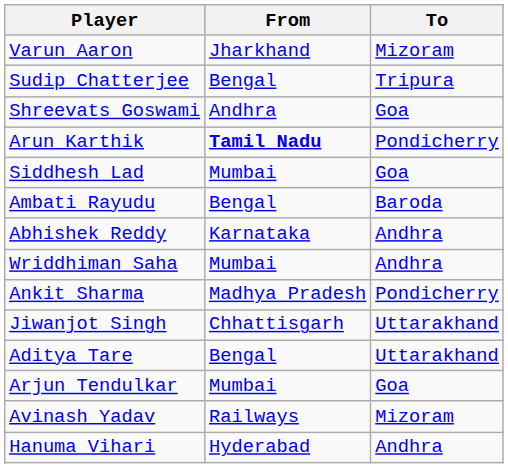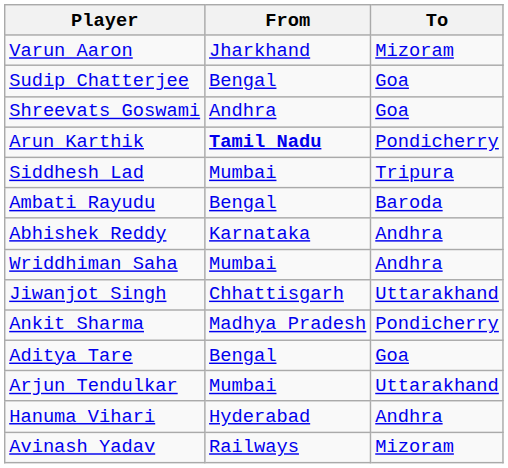 <table class="wikitable">
 <tr>
 <th>Player</th>
 <th>From</th>
 <th>To</th>
 </tr>
 <tr>
 <td><a href='#'>Varun Aaron</a></td>
 <td><a href='#'>Jharkhand</a></td>
 <td><a href='#'>Mizoram</a></td>
 </tr>
 <tr>
 <td><a href='#'>Sudip Chatterjee</a></td>
 <td><a href='#'>Bengal</a></td>
-<td><a href='#'>Tripura</a></td>
+<td><a href='#'>Goa</a></td>
 </tr>
 <tr>
 <td><a href='#'>Shreevats Goswami</a></td>
 <td><a href='#'>Andhra</a></td>
 <td><a href='#'>Goa</a></td>
 </tr>
 <tr>
 <td><a href='#'>Arun Karthik</a></td>
 <td><strong><a href='#'>Tamil Nadu</a></strong></td>
 <td><a href='#'>Pondicherry</a></td>
 </tr>
 <tr>
 <td><a href='#'>Siddhesh Lad</a></td>
 <td><a href='#'>Mumbai</a></td>
-<td><a href='#'>Goa</a></td>
+<td><a href='#'>Tripura</a></td>
 </tr>
 <tr>
 <td><a href='#'>Ambati Rayudu</a></td>
 <td><a href='#'>Bengal</a></td>
 <td><a href='#'>Baroda</a></td>
 </tr>
 <tr>
 <td><a href='#'>Abhishek Reddy</a></td>
 <td><a href='#'>Karnataka</a></td>
 <td><a href='#'>Andhra</a></td>
 </tr>
 <tr>
 <td><a href='#'>Wriddhiman Saha</a></td>
 <td><a href='#'>Mumbai</a></td>
 <td><a href='#'>Andhra</a></td>
 </tr>
 <tr>
+<td><a href='#'>Jiwanjot Singh</a></td>
+<td><a href='#'>Chhattisgarh</a></td>
+<td><a href='#'>Uttarakhand</a></td>
+</tr>
+<tr>
 <td><a href='#'>Ankit Sharma</a></td>
 <td><a href='#'>Madhya Pradesh</a></td>
 <td><a href='#'>Pondicherry</a></td>
 </tr>
 <tr>
-<td><a href='#'>Jiwanjot Singh</a></td>
-<td><a href='#'>Chhattisgarh</a></td>
-<td><a href='#'>Uttarakhand</a></td>
-</tr>
-<tr>
 <td><a href='#'>Aditya Tare</a></td>
 <td><a href='#'>Bengal</a></td>
-<td><a href='#'>Uttarakhand</a></td>
+<td><a href='#'>Goa</a></td>
 </tr>
 <tr>
 <td><a href='#'>Arjun Tendulkar</a></td>
 <td><a href='#'>Mumbai</a></td>
-<td><a href='#'>Goa</a></td>
+<td><a href='#'>Uttarakhand</a></td>
+</tr>
+<tr>
+<td><a href='#'>Hanuma Vihari</a></td>
+<td><a href='#'>Hyderabad</a></td>
+<td><a href='#'>Andhra</a></td>
 </tr>
 <tr>
 <td><a href='#'>Avinash Yadav</a></td>
 <td><a href='#'>Railways</a></td>
 <td><a href='#'>Mizoram</a></td>
 </tr>
-<tr>
-<td><a href='#'>Hanuma Vihari</a></td>
-<td><a href='#'>Hyderabad</a></td>
-<td><a href='#'>Andhra</a></td>
-</tr>
 </table>
